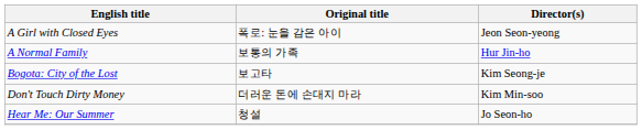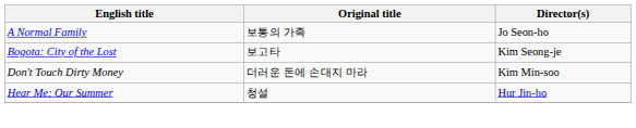 <table class="sortable wikitable" style="width:100%; margin-bottom:4px" cellpadding="5">
 <tr>
 <th scope="col">English title</th>
 <th scope="col">Original title</th>
 <th scope="col">Director(s)</th>
 </tr>
 <tr>
-<td><em>A Girl with Closed Eyes</em></td>
-<td>폭로: 눈을 감은 아이</td>
-<td>Jeon Seon-yeong</td>
-</tr>
-<tr>
 <td><em><a href='#'>A Normal Family</a></em></td>
 <td>보통의 가족</td>
-<td><a href='#'>Hur Jin-ho</a></td>
+<td>Jo Seon-ho</td>
 </tr>
 <tr>
 <td><em><a href='#'>Bogota: City of the Lost</a></em></td>
 <td>보고타</td>
 <td>Kim Seong-je</td>
 </tr>
 <tr>
 <td><em>Don't Touch Dirty Money</em></td>
 <td>더러운 돈에 손대지 마라</td>
 <td>Kim Min-soo</td>
 </tr>
 <tr>
 <td><em><a href='#'>Hear Me: Our Summer</a></em></td>
 <td>청설</td>
-<td>Jo Seon-ho</td>
+<td><a href='#'>Hur Jin-ho</a></td>
 </tr>
 <tr>
 </tr>
 </table>
